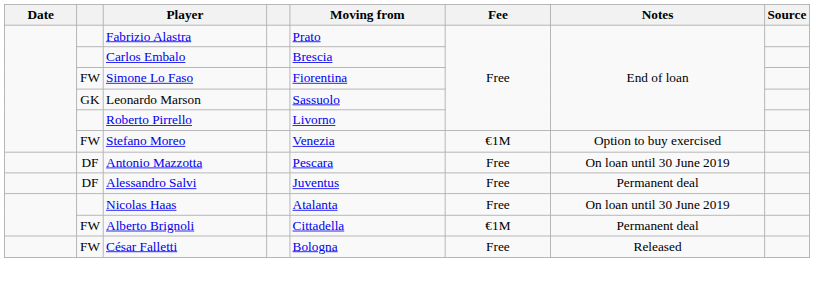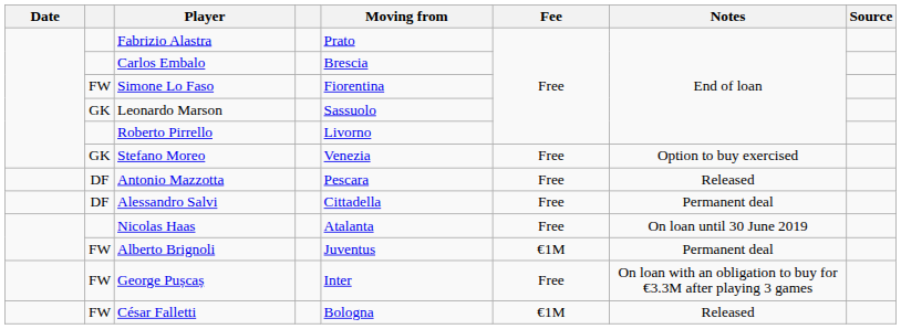 <table class="wikitable sortable">
 <tr>
 <th style="width:80px;">Date</th>
 <th style="width:20px;"></th>
 <th style="width:190px;">Player</th>
 <th style="width:20px;"></th>
 <th style="width:180px;">Moving from</th>
 <th style="width:120px;" class="unsortable">Fee</th>
 <th style="width:250px;" class="unsortable">Notes</th>
 <th style="width:20px;">Source</th>
 </tr>
 <tr>
 <td rowspan="6"></td>
 <td align="center"></td>
 <td> <a href='#'>Fabrizio Alastra</a></td>
 <td align="center"></td>
 <td> <a href='#'>Prato</a></td>
 <td rowspan="5" align="center">Free</td>
 <td rowspan="5" align="center">End of loan</td>
 <td></td>
 </tr>
 <tr>
 <td align="center"></td>
 <td> <a href='#'>Carlos Embalo</a></td>
 <td align="center"></td>
 <td> <a href='#'>Brescia</a></td>
 <td></td>
 </tr>
 <tr>
 <td align="center">FW</td>
 <td> <a href='#'>Simone Lo Faso</a></td>
 <td align="center"></td>
 <td> <a href='#'>Fiorentina</a></td>
 <td></td>
 </tr>
 <tr>
 <td align="center">GK</td>
 <td> Leonardo Marson</td>
 <td align="center"></td>
 <td> <a href='#'>Sassuolo</a></td>
 <td></td>
 </tr>
 <tr>
 <td align="center"></td>
 <td> <a href='#'>Roberto Pirrello</a></td>
 <td align="center"></td>
 <td> <a href='#'>Livorno</a></td>
 <td></td>
 </tr>
 <tr>
-<td align="center">FW</td>
+<td align="center">GK</td>
 <td> <a href='#'>Stefano Moreo</a></td>
 <td align="center"></td>
 <td> <a href='#'>Venezia</a></td>
-<td align=center>€1M</td>
+<td align=center>Free</td>
 <td align=center>Option to buy exercised</td>
 <td><small></small></td>
 </tr>
 <tr>
 <td></td>
 <td align="center">DF</td>
 <td> <a href='#'>Antonio Mazzotta</a></td>
 <td align=center></td>
 <td> <a href='#'>Pescara</a></td>
 <td align=center>Free</td>
-<td align=center>On loan until 30 June 2019</td>
+<td align=center>Released</td>
 <td><small></small></td>
 </tr>
 <tr>
 <td></td>
 <td align="center">DF</td>
 <td> <a href='#'>Alessandro Salvi</a></td>
 <td align=center></td>
-<td> <a href='#'>Juventus</a></td>
+<td> <a href='#'>Cittadella</a></td>
 <td align=center>Free</td>
 <td align=center>Permanent deal</td>
 <td><small></small></td>
 </tr>
 <tr>
 <td rowspan="2"></td>
 <td align="center"></td>
 <td> <a href='#'>Nicolas Haas</a></td>
 <td align=center></td>
 <td> <a href='#'>Atalanta</a></td>
 <td align=center>Free</td>
 <td align=center>On loan until 30 June 2019</td>
 <td><small></small></td>
 </tr>
 <tr>
 <td align="center">FW</td>
 <td> <a href='#'>Alberto Brignoli</a></td>
 <td align=center></td>
-<td> <a href='#'>Cittadella</a></td>
+<td> <a href='#'>Juventus</a></td>
 <td align=center>€1M</td>
 <td align=center>Permanent deal</td>
+<td><small></small></td>
+</tr>
+<tr>
+<td></td>
+<td align="center">FW</td>
+<td> <a href='#'>George Pușcaș</a></td>
+<td align=center></td>
+<td> <a href='#'>Inter</a></td>
+<td align=center>Free</td>
+<td align=center>On loan with an obligation to buy for €3.3M after playing 3 games</td>
 <td><small></small></td>
 </tr>
 <tr>
 <td></td>
 <td align="center">FW</td>
 <td> <a href='#'>César Falletti</a></td>
 <td align=center></td>
 <td> <a href='#'>Bologna</a></td>
-<td align=center>Free</td>
+<td align=center>€1M</td>
 <td align=center>Released</td>
 <td><small></small></td>
 </tr>
 </table>
